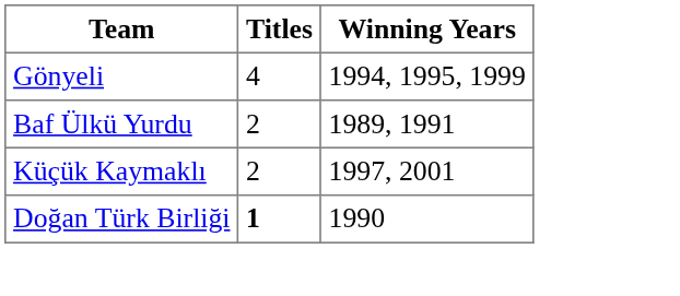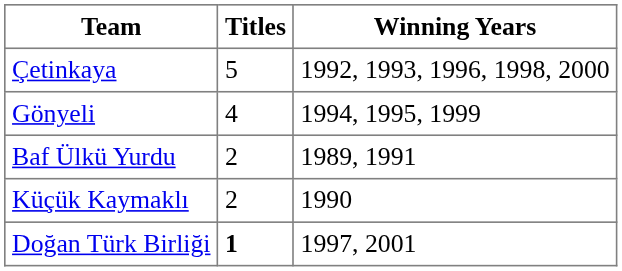 <table class="toccolours" border="1" cellpadding="4" cellspacing="0" style="border-collapse: collapse; margin:0;">
 <tr>
 <th>Team</th>
 <th>Titles</th>
 <th>Winning Years</th>
+</tr>
+<tr>
+<td><a href='#'>Çetinkaya</a></td>
+<td>5</td>
+<td>1992, 1993, 1996, 1998, 2000</td>
 </tr>
 <tr>
 <td><a href='#'>Gönyeli</a></td>
 <td>4</td>
 <td>1994, 1995, 1999</td>
 </tr>
 <tr>
 <td><a href='#'>Baf Ülkü Yurdu</a></td>
 <td>2</td>
 <td>1989, 1991</td>
 </tr>
 <tr>
 <td><a href='#'>Küçük Kaymaklı</a></td>
 <td>2</td>
-<td>1997, 2001</td>
+<td>1990</td>
 </tr>
 <tr>
 <td><a href='#'>Doğan Türk Birliği</a></td>
 <td><strong>1</strong></td>
-<td>1990</td>
+<td>1997, 2001</td>
 </tr>
 </table>
